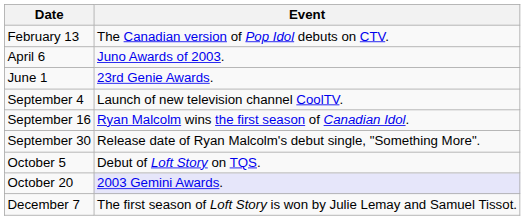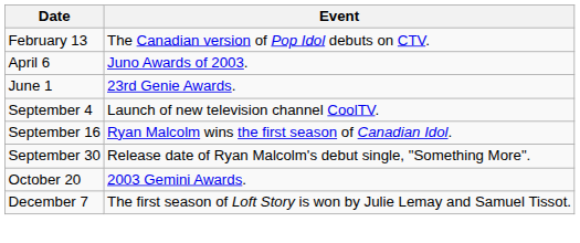 <table class="wikitable">
 <tr>
 <th>Date</th>
 <th>Event</th>
 </tr>
 <tr>
 <td>February 13</td>
 <td>The <a href='#'>Canadian version</a> of <em><a href='#'>Pop Idol</a></em> debuts on <a href='#'>CTV</a>.</td>
 </tr>
 <tr>
 <td>April 6</td>
 <td><a href='#'>Juno Awards of 2003</a>.</td>
 </tr>
 <tr>
 <td>June 1</td>
 <td><a href='#'>23rd Genie Awards</a>.</td>
 </tr>
 <tr>
 <td>September 4</td>
 <td>Launch of new television channel <a href='#'>CoolTV</a>.</td>
 </tr>
 <tr>
 <td>September 16</td>
 <td><a href='#'>Ryan Malcolm</a> wins <a href='#'>the first season</a> of <em><a href='#'>Canadian Idol</a></em>.</td>
 </tr>
 <tr>
 <td>September 30</td>
 <td>Release date of Ryan Malcolm's debut single, "Something More".</td>
 </tr>
 <tr>
-<td>October 5</td>
-<td>Debut of <em><a href='#'>Loft Story</a></em> on <a href='#'>TQS</a>.</td>
-</tr>
-<tr>
 <td>October 20</td>
-<td style="background: lavender;"><a href='#'>2003 Gemini Awards</a>.</td>
+<td><a href='#'>2003 Gemini Awards</a>.</td>
 </tr>
 <tr>
 <td>December 7</td>
 <td>The first season of <em>Loft Story</em> is won by Julie Lemay and Samuel Tissot.</td>
 </tr>
 </table>
